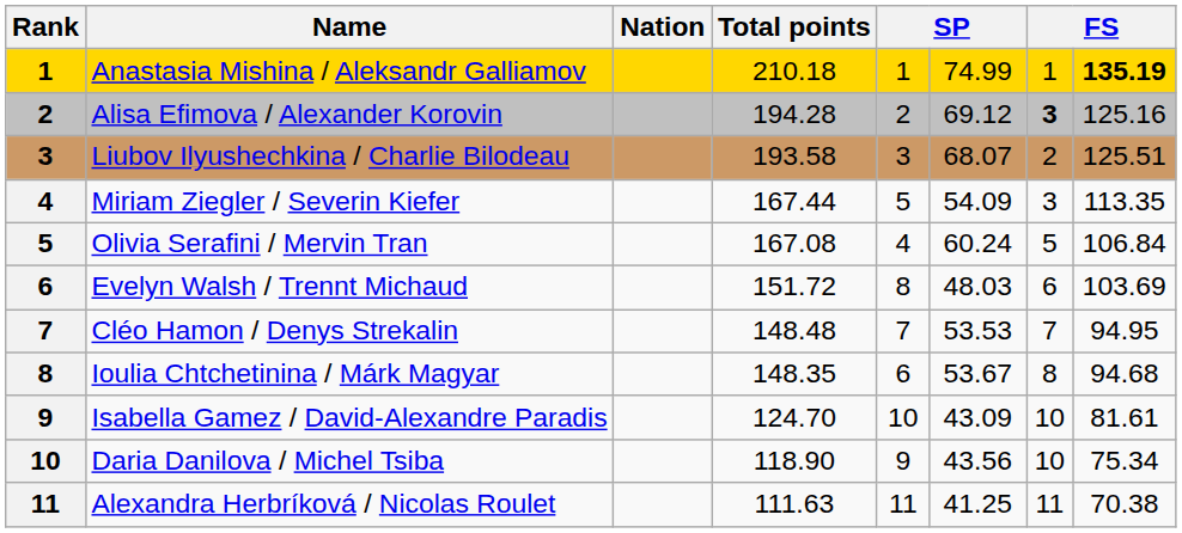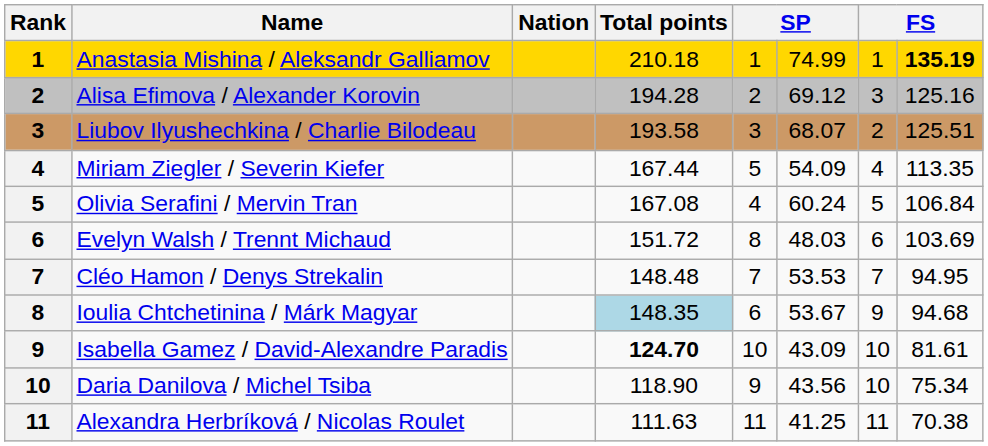 <table class="wikitable sortable">
 <tr>
 <th>Rank</th>
 <th>Name</th>
 <th>Nation</th>
 <th>Total points</th>
 <th colspan="2" width="80px"><a href='#'>SP</a></th>
 <th colspan="2" width="80px"><a href='#'>FS</a></th>
 </tr>
 <tr bgcolor="gold">
 <td align="center"><strong>1</strong></td>
 <td><a href='#'>Anastasia Mishina</a> / <a href='#'>Aleksandr Galliamov</a></td>
 <td></td>
 <td align="center">210.18</td>
 <td align="center">1</td>
 <td align="center">74.99</td>
 <td align="center">1</td>
 <td align="center"><strong>135.19</strong></td>
 </tr>
 <tr bgcolor="silver">
 <td align="center"><strong>2</strong></td>
 <td><a href='#'>Alisa Efimova</a> / <a href='#'>Alexander Korovin</a></td>
 <td></td>
 <td align="center">194.28</td>
 <td align="center">2</td>
 <td align="center">69.12</td>
-<td align="center"><strong>3</strong></td>
+<td align="center">3</td>
 <td align="center">125.16</td>
 </tr>
 <tr bgcolor="cc9966">
 <td align="center"><strong>3</strong></td>
 <td><a href='#'>Liubov Ilyushechkina</a> / <a href='#'>Charlie Bilodeau</a></td>
 <td></td>
 <td align="center">193.58</td>
 <td align="center">3</td>
 <td align="center">68.07</td>
 <td align="center">2</td>
 <td align="center">125.51</td>
 </tr>
 <tr>
 <th>4</th>
 <td><a href='#'>Miriam Ziegler</a> / <a href='#'>Severin Kiefer</a></td>
 <td></td>
 <td align="center">167.44</td>
 <td align="center">5</td>
 <td align="center">54.09</td>
-<td align="center">3</td>
+<td align="center">4</td>
 <td align="center">113.35</td>
 </tr>
 <tr>
 <th>5</th>
 <td><a href='#'>Olivia Serafini</a> / <a href='#'>Mervin Tran</a></td>
 <td></td>
 <td align="center">167.08</td>
 <td align="center">4</td>
 <td align="center">60.24</td>
 <td align="center">5</td>
 <td align="center">106.84</td>
 </tr>
 <tr>
 <th>6</th>
 <td><a href='#'>Evelyn Walsh</a> / <a href='#'>Trennt Michaud</a></td>
 <td></td>
 <td align="center">151.72</td>
 <td align="center">8</td>
 <td align="center">48.03</td>
 <td align="center">6</td>
 <td align="center">103.69</td>
 </tr>
 <tr>
 <th>7</th>
 <td><a href='#'>Cléo Hamon</a> / <a href='#'>Denys Strekalin</a></td>
 <td></td>
 <td align="center">148.48</td>
 <td align="center">7</td>
 <td align="center">53.53</td>
 <td align="center">7</td>
 <td align="center">94.95</td>
 </tr>
 <tr>
 <th>8</th>
 <td><a href='#'>Ioulia Chtchetinina</a> / <a href='#'>Márk Magyar</a></td>
 <td></td>
-<td align="center">148.35</td>
+<td align="center" style="background: lightblue;">148.35</td>
 <td align="center">6</td>
 <td align="center">53.67</td>
-<td align="center">8</td>
+<td align="center">9</td>
 <td align="center">94.68</td>
 </tr>
 <tr>
 <th>9</th>
 <td><a href='#'>Isabella Gamez</a> / <a href='#'>David-Alexandre Paradis</a></td>
 <td></td>
-<td align="center">124.70</td>
+<td align="center"><strong>124.70</strong></td>
 <td align="center">10</td>
 <td align="center">43.09</td>
 <td align="center">10</td>
 <td align="center">81.61</td>
 </tr>
 <tr>
 <th>10</th>
 <td><a href='#'>Daria Danilova</a> / <a href='#'>Michel Tsiba</a></td>
 <td></td>
 <td align="center">118.90</td>
 <td align="center">9</td>
 <td align="center">43.56</td>
 <td align="center">10</td>
 <td align="center">75.34</td>
 </tr>
 <tr>
 <th>11</th>
 <td><a href='#'>Alexandra Herbríková</a> / <a href='#'>Nicolas Roulet</a></td>
 <td></td>
 <td align="center">111.63</td>
 <td align="center">11</td>
 <td align="center">41.25</td>
 <td align="center">11</td>
 <td align="center">70.38</td>
 </tr>
 </table>
